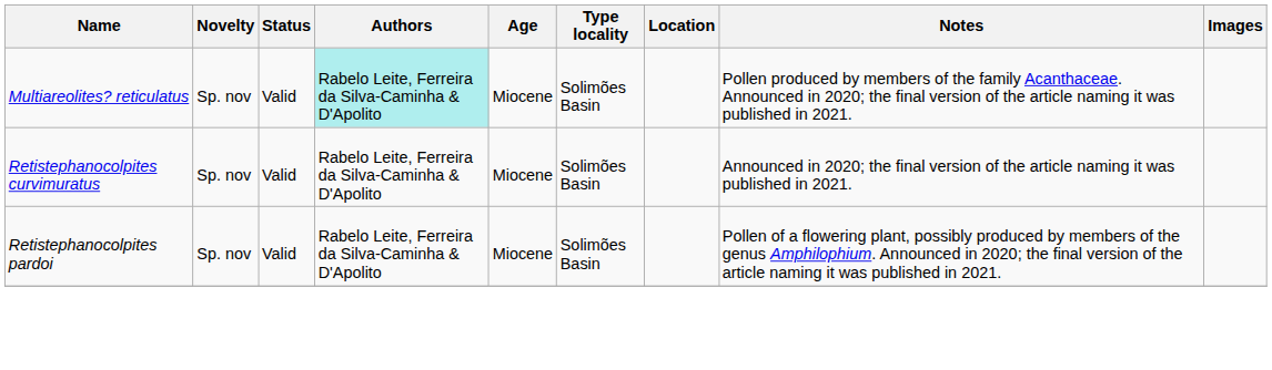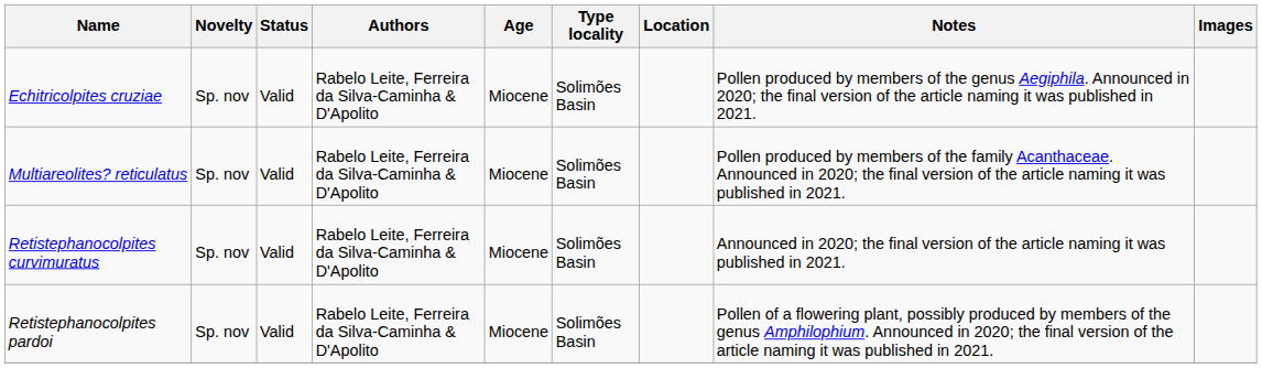 <table class="wikitable sortable" align="center" width="100%">
 <tr>
 <th>Name</th>
 <th>Novelty</th>
 <th>Status</th>
 <th>Authors</th>
 <th>Age</th>
 <th>Type locality</th>
 <th>Location</th>
 <th>Notes</th>
 <th>Images</th>
 </tr>
 <tr>
+<td><br><em><a href='#'>Echitricolpites cruziae</a></em></td>
+<td><br>Sp. nov</td>
+<td><br>Valid</td>
+<td><br>Rabelo Leite, Ferreira da Silva-Caminha & D'Apolito</td>
+<td><br>Miocene</td>
+<td><br>Solimões Basin</td>
+<td><br></td>
+<td><br>Pollen produced by members of the genus <em><a href='#'>Aegiphila</a></em>. Announced in 2020; the final version of the article naming it was published in 2021.</td>
+<td></td>
+</tr>
+<tr>
 <td><br><em><a href='#'>Multiareolites? reticulatus</a></em></td>
 <td><br>Sp. nov</td>
 <td><br>Valid</td>
-<td style="background: paleturquoise;"><br>Rabelo Leite, Ferreira da Silva-Caminha & D'Apolito</td>
+<td><br>Rabelo Leite, Ferreira da Silva-Caminha & D'Apolito</td>
 <td><br>Miocene</td>
 <td><br>Solimões Basin</td>
 <td><br></td>
 <td><br>Pollen produced by members of the family <a href='#'>Acanthaceae</a>. Announced in 2020; the final version of the article naming it was published in 2021.</td>
 <td></td>
 </tr>
 <tr>
 <td><br><em><a href='#'>Retistephanocolpites curvimuratus</a></em></td>
 <td><br>Sp. nov</td>
 <td><br>Valid</td>
 <td><br>Rabelo Leite, Ferreira da Silva-Caminha & D'Apolito</td>
 <td><br>Miocene</td>
 <td><br>Solimões Basin</td>
 <td><br></td>
 <td><br>Announced in 2020; the final version of the article naming it was published in 2021.</td>
 <td></td>
 </tr>
 <tr>
 <td><br><em>Retistephanocolpites pardoi</em></td>
 <td><br>Sp. nov</td>
 <td><br>Valid</td>
 <td><br>Rabelo Leite, Ferreira da Silva-Caminha & D'Apolito</td>
 <td><br>Miocene</td>
 <td><br>Solimões Basin</td>
 <td><br></td>
 <td><br>Pollen of a flowering plant, possibly produced by members of the genus <em><a href='#'>Amphilophium</a></em>. Announced in 2020; the final version of the article naming it was published in 2021.</td>
 <td></td>
 </tr>
 <tr>
 </tr>
 </table>
